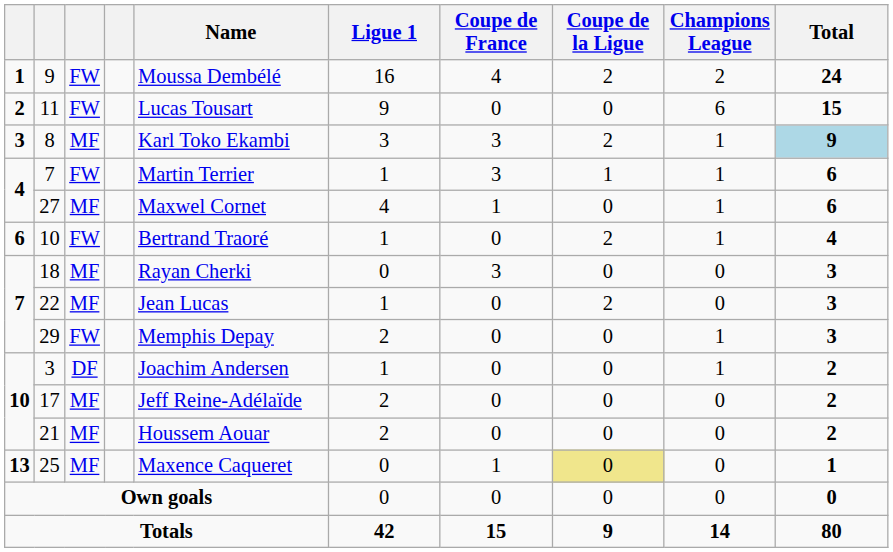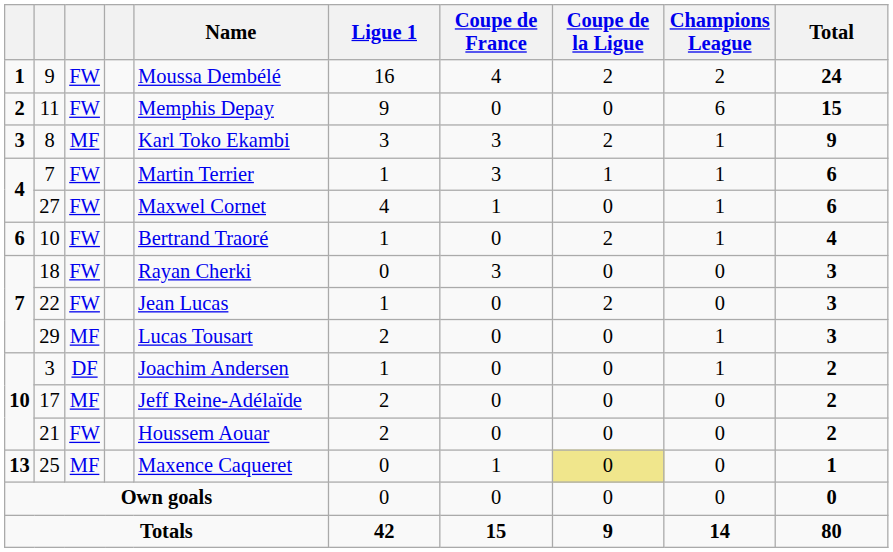 <table class="wikitable" style="text-align:center">
 <tr>
 <th width=15></th>
 <th width=15></th>
 <th width=15></th>
 <th width=15></th>
 <th width=145>Name</th>
 <th width=80><a href='#'>Ligue 1</a></th>
 <th width=80><a href='#'>Coupe de France</a></th>
 <th width=80><a href='#'>Coupe de la Ligue</a></th>
 <th width=80><a href='#'>Champions League</a></th>
 <th width=80>Total</th>
 </tr>
 <tr>
 <td><strong>1</strong></td>
 <td>9</td>
 <td><a href='#'>FW</a></td>
 <td></td>
 <td align=left><a href='#'>Moussa Dembélé</a></td>
 <td>16</td>
 <td>4</td>
 <td>2</td>
 <td>2</td>
 <td><strong>24</strong></td>
 </tr>
 <tr>
 <td><strong>2</strong></td>
 <td>11</td>
 <td><a href='#'>FW</a></td>
 <td></td>
-<td align=left><a href='#'>Lucas Tousart</a></td>
+<td align=left><a href='#'>Memphis Depay</a></td>
 <td>9</td>
 <td>0</td>
 <td>0</td>
 <td>6</td>
 <td><strong>15</strong></td>
 </tr>
 <tr>
 <td><strong>3</strong></td>
 <td>8</td>
 <td><a href='#'>MF</a></td>
 <td></td>
 <td align=left><a href='#'>Karl Toko Ekambi</a></td>
 <td>3</td>
 <td>3</td>
 <td>2</td>
 <td>1</td>
-<td style="background: lightblue;"><strong>9</strong></td>
+<td><strong>9</strong></td>
 </tr>
 <tr>
 <td rowspan=2><strong>4</strong></td>
 <td>7</td>
 <td><a href='#'>FW</a></td>
 <td></td>
 <td align=left><a href='#'>Martin Terrier</a></td>
 <td>1</td>
 <td>3</td>
 <td>1</td>
 <td>1</td>
 <td><strong>6</strong></td>
 </tr>
 <tr>
 <td>27</td>
-<td><a href='#'>MF</a></td>
+<td><a href='#'>FW</a></td>
 <td></td>
 <td align=left><a href='#'>Maxwel Cornet</a></td>
 <td>4</td>
 <td>1</td>
 <td>0</td>
 <td>1</td>
 <td><strong>6</strong></td>
 </tr>
 <tr>
 <td><strong>6</strong></td>
 <td>10</td>
 <td><a href='#'>FW</a></td>
 <td></td>
 <td align=left><a href='#'>Bertrand Traoré</a></td>
 <td>1</td>
 <td>0</td>
 <td>2</td>
 <td>1</td>
 <td><strong>4</strong></td>
 </tr>
 <tr>
 <td rowspan=3><strong>7</strong></td>
 <td>18</td>
-<td><a href='#'>MF</a></td>
+<td><a href='#'>FW</a></td>
 <td></td>
 <td align=left><a href='#'>Rayan Cherki</a></td>
 <td>0</td>
 <td>3</td>
 <td>0</td>
 <td>0</td>
 <td><strong>3</strong></td>
 </tr>
 <tr>
 <td>22</td>
-<td><a href='#'>MF</a></td>
+<td><a href='#'>FW</a></td>
 <td></td>
 <td align=left><a href='#'>Jean Lucas</a></td>
 <td>1</td>
 <td>0</td>
 <td>2</td>
 <td>0</td>
 <td><strong>3</strong></td>
 </tr>
 <tr>
 <td>29</td>
-<td><a href='#'>FW</a></td>
+<td><a href='#'>MF</a></td>
 <td></td>
-<td align=left><a href='#'>Memphis Depay</a></td>
+<td align=left><a href='#'>Lucas Tousart</a></td>
 <td>2</td>
 <td>0</td>
 <td>0</td>
 <td>1</td>
 <td><strong>3</strong></td>
 </tr>
 <tr>
 <td rowspan=3><strong>10</strong></td>
 <td>3</td>
 <td><a href='#'>DF</a></td>
 <td></td>
 <td align=left><a href='#'>Joachim Andersen</a></td>
 <td>1</td>
 <td>0</td>
 <td>0</td>
 <td>1</td>
 <td><strong>2</strong></td>
 </tr>
 <tr>
 <td>17</td>
 <td><a href='#'>MF</a></td>
 <td></td>
 <td align=left><a href='#'>Jeff Reine-Adélaïde</a></td>
 <td>2</td>
 <td>0</td>
 <td>0</td>
 <td>0</td>
 <td><strong>2</strong></td>
 </tr>
 <tr>
 <td>21</td>
-<td><a href='#'>MF</a></td>
+<td><a href='#'>FW</a></td>
 <td></td>
 <td align=left><a href='#'>Houssem Aouar</a></td>
 <td>2</td>
 <td>0</td>
 <td>0</td>
 <td>0</td>
 <td><strong>2</strong></td>
 </tr>
 <tr>
 <td><strong>13</strong></td>
 <td>25</td>
 <td><a href='#'>MF</a></td>
 <td></td>
 <td align=left><a href='#'>Maxence Caqueret</a></td>
 <td>0</td>
 <td>1</td>
 <td style="background: khaki;">0</td>
 <td>0</td>
 <td><strong>1</strong></td>
 </tr>
 <tr>
 <td colspan=5><strong>Own goals</strong></td>
 <td>0</td>
 <td>0</td>
 <td>0</td>
 <td>0</td>
 <td><strong>0</strong></td>
 </tr>
 <tr>
 <td colspan=5><strong>Totals</strong></td>
 <td><strong>42</strong></td>
 <td><strong>15</strong></td>
 <td><strong>9</strong></td>
 <td><strong>14</strong></td>
 <td><strong>80</strong></td>
 </tr>
 </table>
